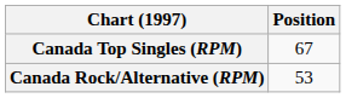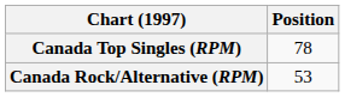 <table class="wikitable plainrowheaders" style="text-align:center">
 <tr>
 <th scope="col">Chart (1997)</th>
 <th scope="col">Position</th>
 </tr>
 <tr>
 <th scope="row">Canada Top Singles (<em>RPM</em>)</th>
-<td>67</td>
+<td>78</td>
 </tr>
 <tr>
 <th scope="row">Canada Rock/Alternative (<em>RPM</em>)</th>
 <td>53</td>
 </tr>
 </table>
